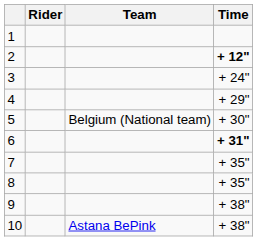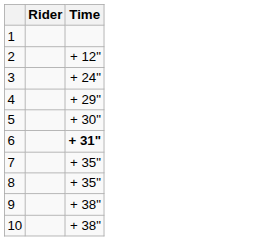 <table class="wikitable">
 <tr>
 <th></th>
 <th>Rider</th>
-<th>Team</th>
 <th>Time</th>
 </tr>
 <tr>
 <td>1</td>
-<td></td>
 <td></td>
 <td align="right"></td>
 </tr>
 <tr>
 <td>2</td>
 <td></td>
-<td></td>
-<td align="right"><strong>+ 12"</strong></td>
+<td align="right">+ 12"</td>
 </tr>
 <tr>
 <td>3</td>
-<td></td>
 <td></td>
 <td align="right">+ 24"</td>
 </tr>
 <tr>
 <td>4</td>
 <td></td>
-<td></td>
 <td align="right">+ 29"</td>
 </tr>
 <tr>
 <td>5</td>
 <td></td>
-<td>Belgium (National team)</td>
 <td align="right">+ 30"</td>
 </tr>
 <tr>
 <td>6</td>
-<td></td>
 <td></td>
 <td align="right"><strong>+ 31"</strong></td>
 </tr>
 <tr>
 <td>7</td>
 <td></td>
-<td></td>
 <td align="right">+ 35"</td>
 </tr>
 <tr>
 <td>8</td>
-<td></td>
 <td></td>
 <td align="right">+ 35"</td>
 </tr>
 <tr>
 <td>9</td>
 <td></td>
-<td></td>
 <td align="right">+ 38"</td>
 </tr>
 <tr>
 <td>10</td>
 <td></td>
-<td><a href='#'>Astana BePink</a></td>
 <td align="right">+ 38"</td>
 </tr>
 </table>
